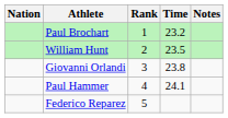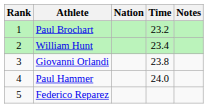 <table class="wikitable sortable" style="text-align:center">
 <tr>
+<th>Rank</th>
+<th>Athlete</th>
 <th>Nation</th>
-<th>Athlete</th>
-<th>Rank</th>
 <th>Time</th>
 <th>Notes</th>
 </tr>
 <tr bgcolor=bbf3bb>
+<td>1</td>
+<td align=left><a href='#'>Paul Brochart</a></td>
 <td align=left></td>
-<td align=left><a href='#'>Paul Brochart</a></td>
-<td>1</td>
 <td>23.2</td>
 <td></td>
 </tr>
 <tr bgcolor=bbf3bb>
+<td>2</td>
+<td align=left><a href='#'>William Hunt</a></td>
 <td align=left></td>
-<td align=left><a href='#'>William Hunt</a></td>
-<td>2</td>
-<td>23.5</td>
+<td>23.4</td>
 <td></td>
 </tr>
 <tr>
+<td>3</td>
+<td align=left><a href='#'>Giovanni Orlandi</a></td>
 <td align=left></td>
-<td align=left><a href='#'>Giovanni Orlandi</a></td>
-<td>3</td>
 <td>23.8</td>
 <td></td>
 </tr>
 <tr>
+<td>4</td>
+<td align=left><a href='#'>Paul Hammer</a></td>
 <td align=left></td>
-<td align=left><a href='#'>Paul Hammer</a></td>
-<td>4</td>
-<td>24.1</td>
+<td>24.0</td>
 <td></td>
 </tr>
 <tr>
+<td>5</td>
+<td align=left><a href='#'>Federico Reparez</a></td>
 <td align=left></td>
-<td align=left><a href='#'>Federico Reparez</a></td>
-<td>5</td>
 <td data-sort-value=30.0></td>
 <td></td>
 </tr>
 </table>
